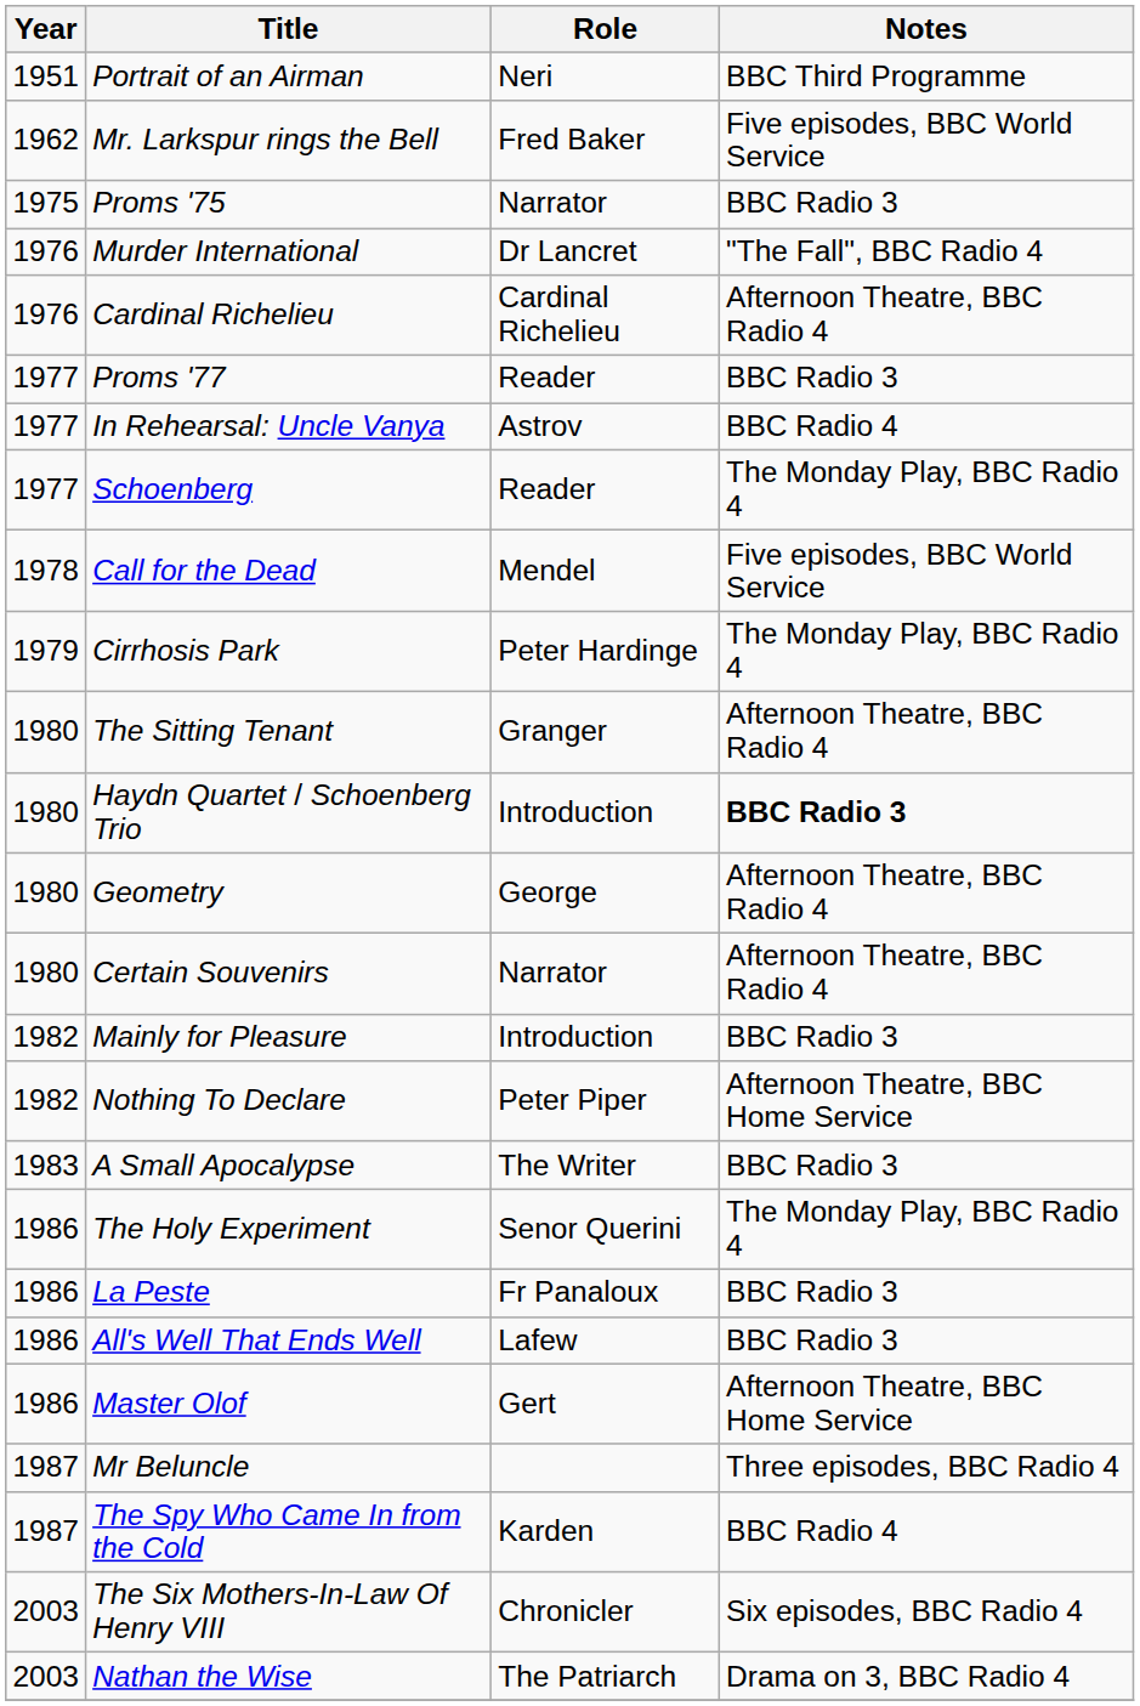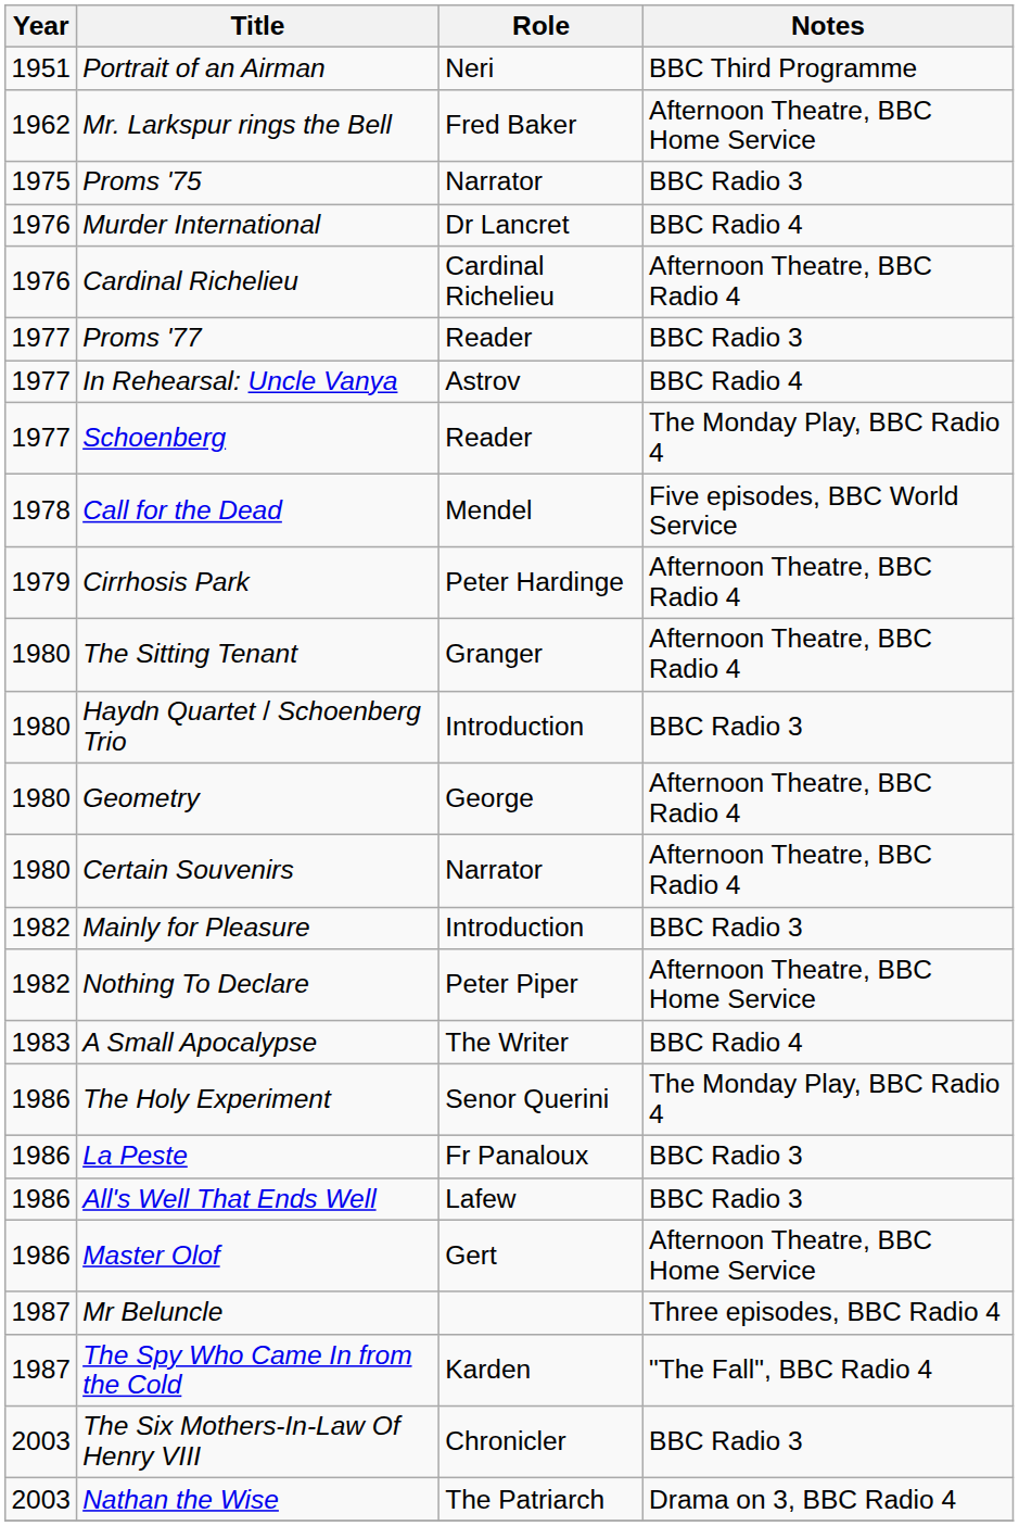 <table class= "wikitable">
 <tr>
 <th>Year</th>
 <th>Title</th>
 <th>Role</th>
 <th>Notes</th>
 </tr>
 <tr>
 <td>1951</td>
 <td><em>Portrait of an Airman</em></td>
 <td>Neri</td>
 <td>BBC Third Programme</td>
 </tr>
 <tr>
 <td>1962</td>
 <td><em>Mr. Larkspur rings the Bell</em></td>
 <td>Fred Baker</td>
-<td>Five episodes, BBC World Service</td>
+<td>Afternoon Theatre, BBC Home Service</td>
 </tr>
 <tr>
 <td>1975</td>
 <td><em>Proms '75</em></td>
 <td>Narrator</td>
 <td>BBC Radio 3</td>
 </tr>
 <tr>
 <td>1976</td>
 <td><em>Murder International</em></td>
 <td>Dr Lancret</td>
-<td>"The Fall", BBC Radio 4</td>
+<td>BBC Radio 4</td>
 </tr>
 <tr>
 <td>1976</td>
 <td><em>Cardinal Richelieu</em></td>
 <td>Cardinal Richelieu</td>
 <td>Afternoon Theatre, BBC Radio 4</td>
 </tr>
 <tr>
 <td>1977</td>
 <td><em>Proms '77</em></td>
 <td>Reader</td>
 <td>BBC Radio 3</td>
 </tr>
 <tr>
 <td>1977</td>
 <td><em>In Rehearsal: <a href='#'>Uncle Vanya</a></em></td>
 <td>Astrov</td>
 <td>BBC Radio 4</td>
 </tr>
 <tr>
 <td>1977</td>
 <td><em><a href='#'>Schoenberg</a></em></td>
 <td>Reader</td>
 <td>The Monday Play, BBC Radio 4</td>
 </tr>
 <tr>
 <td>1978</td>
 <td><em><a href='#'>Call for the Dead</a></em></td>
 <td>Mendel</td>
 <td>Five episodes, BBC World Service</td>
 </tr>
 <tr>
 <td>1979</td>
 <td><em>Cirrhosis Park</em></td>
 <td>Peter Hardinge</td>
-<td>The Monday Play, BBC Radio 4</td>
+<td>Afternoon Theatre, BBC Radio 4</td>
 </tr>
 <tr>
 <td>1980</td>
 <td><em>The Sitting Tenant</em></td>
 <td>Granger</td>
 <td>Afternoon Theatre, BBC Radio 4</td>
 </tr>
 <tr>
 <td>1980</td>
 <td><em>Haydn Quartet</em> / <em>Schoenberg Trio</em></td>
 <td>Introduction</td>
-<td><strong>BBC Radio 3</strong></td>
+<td>BBC Radio 3</td>
 </tr>
 <tr>
 <td>1980</td>
 <td><em>Geometry</em></td>
 <td>George</td>
 <td>Afternoon Theatre, BBC Radio 4</td>
 </tr>
 <tr>
 <td>1980</td>
 <td><em>Certain Souvenirs</em></td>
 <td>Narrator</td>
 <td>Afternoon Theatre, BBC Radio 4</td>
 </tr>
 <tr>
 <td>1982</td>
 <td><em>Mainly for Pleasure</em></td>
 <td>Introduction</td>
 <td>BBC Radio 3</td>
 </tr>
 <tr>
 <td>1982</td>
 <td><em>Nothing To Declare</em></td>
 <td>Peter Piper</td>
 <td>Afternoon Theatre, BBC Home Service</td>
 </tr>
 <tr>
 <td>1983</td>
 <td><em>A Small Apocalypse</em></td>
 <td>The Writer</td>
-<td>BBC Radio 3</td>
+<td>BBC Radio 4</td>
 </tr>
 <tr>
 <td>1986</td>
 <td><em>The Holy Experiment</em></td>
 <td>Senor Querini</td>
 <td>The Monday Play, BBC Radio 4</td>
 </tr>
 <tr>
 <td>1986</td>
 <td><em><a href='#'>La Peste</a></em></td>
 <td>Fr Panaloux</td>
 <td>BBC Radio 3</td>
 </tr>
 <tr>
 <td>1986</td>
 <td><em><a href='#'>All's Well That Ends Well</a></em></td>
 <td>Lafew</td>
 <td>BBC Radio 3</td>
 </tr>
 <tr>
 <td>1986</td>
 <td><em><a href='#'>Master Olof</a></em></td>
 <td>Gert</td>
 <td>Afternoon Theatre, BBC Home Service</td>
 </tr>
 <tr>
 <td>1987</td>
 <td><em>Mr Beluncle</em></td>
 <td></td>
 <td>Three episodes, BBC Radio 4</td>
 </tr>
 <tr>
 <td>1987</td>
 <td><em><a href='#'>The Spy Who Came In from the Cold</a></em></td>
 <td>Karden</td>
-<td>BBC Radio 4</td>
+<td>"The Fall", BBC Radio 4</td>
 </tr>
 <tr>
 <td>2003</td>
 <td><em>The Six Mothers-In-Law Of Henry VIII</em></td>
 <td>Chronicler</td>
-<td>Six episodes, BBC Radio 4</td>
+<td>BBC Radio 3</td>
 </tr>
 <tr>
 <td>2003</td>
 <td><em><a href='#'>Nathan the Wise</a></em></td>
 <td>The Patriarch</td>
 <td>Drama on 3, BBC Radio 4</td>
 </tr>
 <tr>
 </tr>
 </table>
